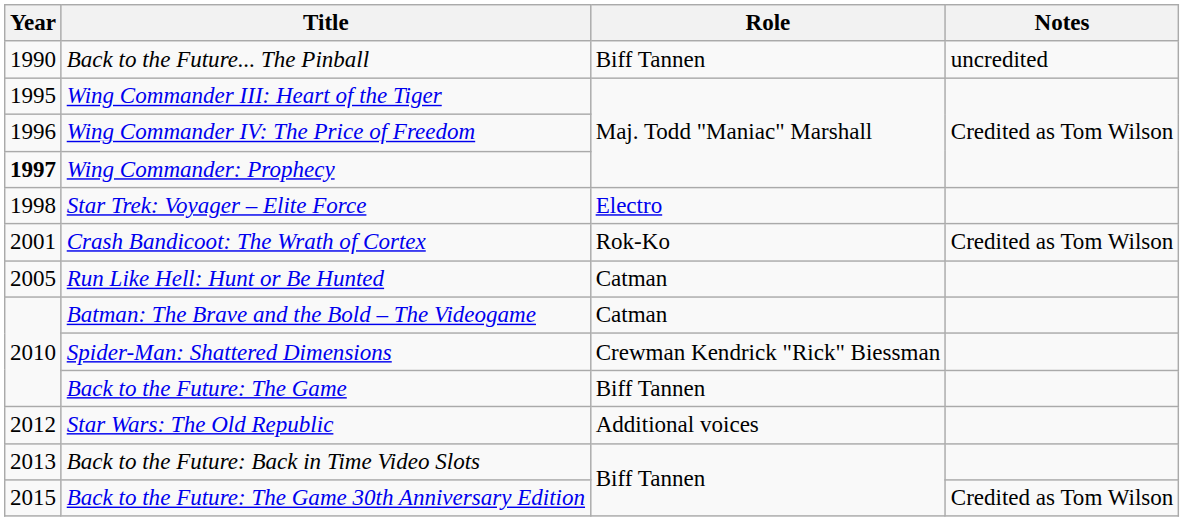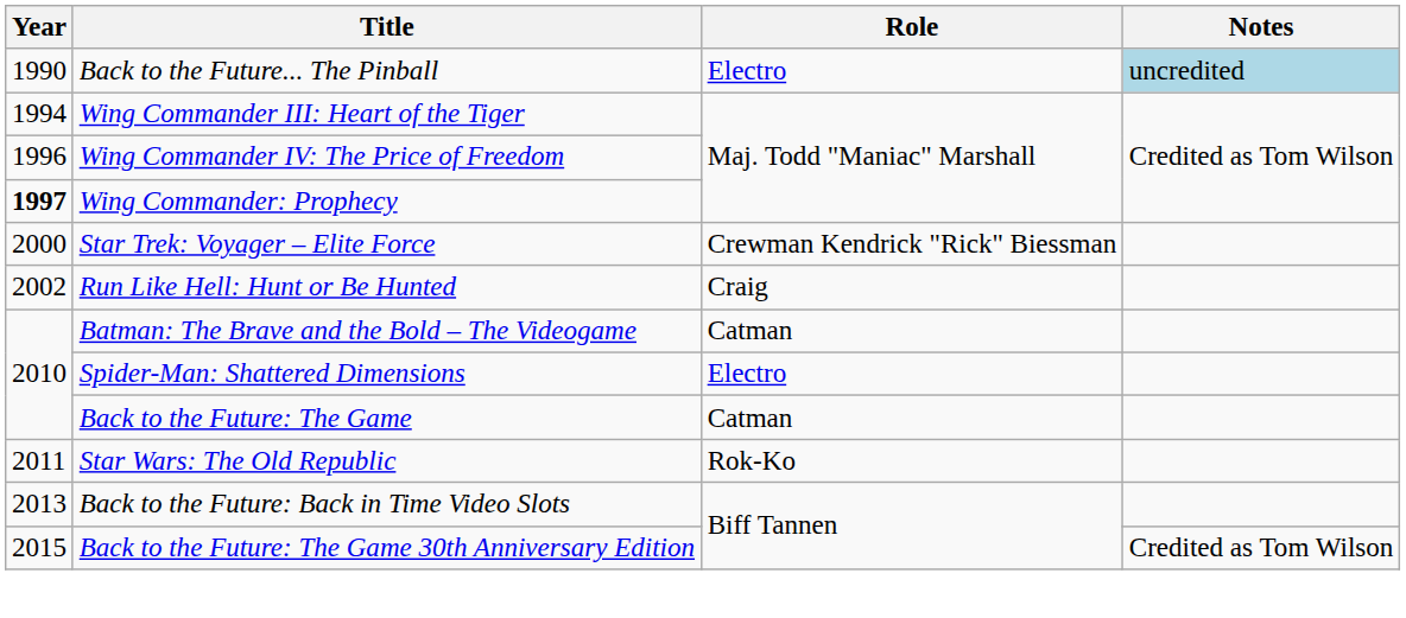 <table class="wikitable sortable">
 <tr>
 <th>Year</th>
 <th>Title</th>
 <th>Role</th>
 <th>Notes</th>
 </tr>
 <tr>
 <td>1990</td>
 <td><em>Back to the Future... The Pinball</em></td>
-<td>Biff Tannen</td>
-<td>uncredited</td>
+<td><a href='#'>Electro</a></td>
+<td style="background: lightblue;">uncredited</td>
 </tr>
 <tr>
-<td>1995</td>
+<td>1994</td>
 <td><em><a href='#'>Wing Commander III: Heart of the Tiger</a></em></td>
 <td rowspan=3>Maj. Todd "Maniac" Marshall</td>
 <td rowspan=3>Credited as Tom Wilson</td>
 </tr>
 <tr>
 <td>1996</td>
 <td><em><a href='#'>Wing Commander IV: The Price of Freedom</a></em></td>
 </tr>
 <tr>
 <td><strong>1997</strong></td>
 <td><em><a href='#'>Wing Commander: Prophecy</a></em></td>
 </tr>
 <tr>
-<td>1998</td>
+<td>2000</td>
 <td><em><a href='#'>Star Trek: Voyager – Elite Force</a></em></td>
-<td><a href='#'>Electro</a></td>
+<td>Crewman Kendrick "Rick" Biessman</td>
 <td></td>
 </tr>
 <tr>
-<td>2001</td>
-<td><em><a href='#'>Crash Bandicoot: The Wrath of Cortex</a></em></td>
-<td>Rok-Ko</td>
-<td>Credited as Tom Wilson</td>
-</tr>
-<tr>
-<td>2005</td>
+<td>2002</td>
 <td><em><a href='#'>Run Like Hell: Hunt or Be Hunted</a></em></td>
-<td>Catman</td>
+<td>Craig</td>
 <td></td>
 </tr>
 <tr>
 <td rowspan="3">2010</td>
 <td><em><a href='#'>Batman: The Brave and the Bold – The Videogame</a></em></td>
 <td>Catman</td>
 <td></td>
 </tr>
 <tr>
 <td><em><a href='#'>Spider-Man: Shattered Dimensions</a></em></td>
-<td>Crewman Kendrick "Rick" Biessman</td>
+<td><a href='#'>Electro</a></td>
 <td></td>
 </tr>
 <tr>
 <td><em><a href='#'>Back to the Future: The Game</a></em></td>
-<td>Biff Tannen</td>
+<td>Catman</td>
 <td></td>
 </tr>
 <tr>
-<td>2012</td>
+<td>2011</td>
 <td><em><a href='#'>Star Wars: The Old Republic</a></em></td>
-<td>Additional voices</td>
+<td>Rok-Ko</td>
 <td></td>
 </tr>
 <tr>
 <td>2013</td>
 <td><em>Back to the Future: Back in Time Video Slots</em></td>
 <td rowspan="2">Biff Tannen</td>
 <td></td>
 </tr>
 <tr>
 <td>2015</td>
 <td><em><a href='#'>Back to the Future: The Game 30th Anniversary Edition</a></em></td>
 <td>Credited as Tom Wilson</td>
 </tr>
 </table>
